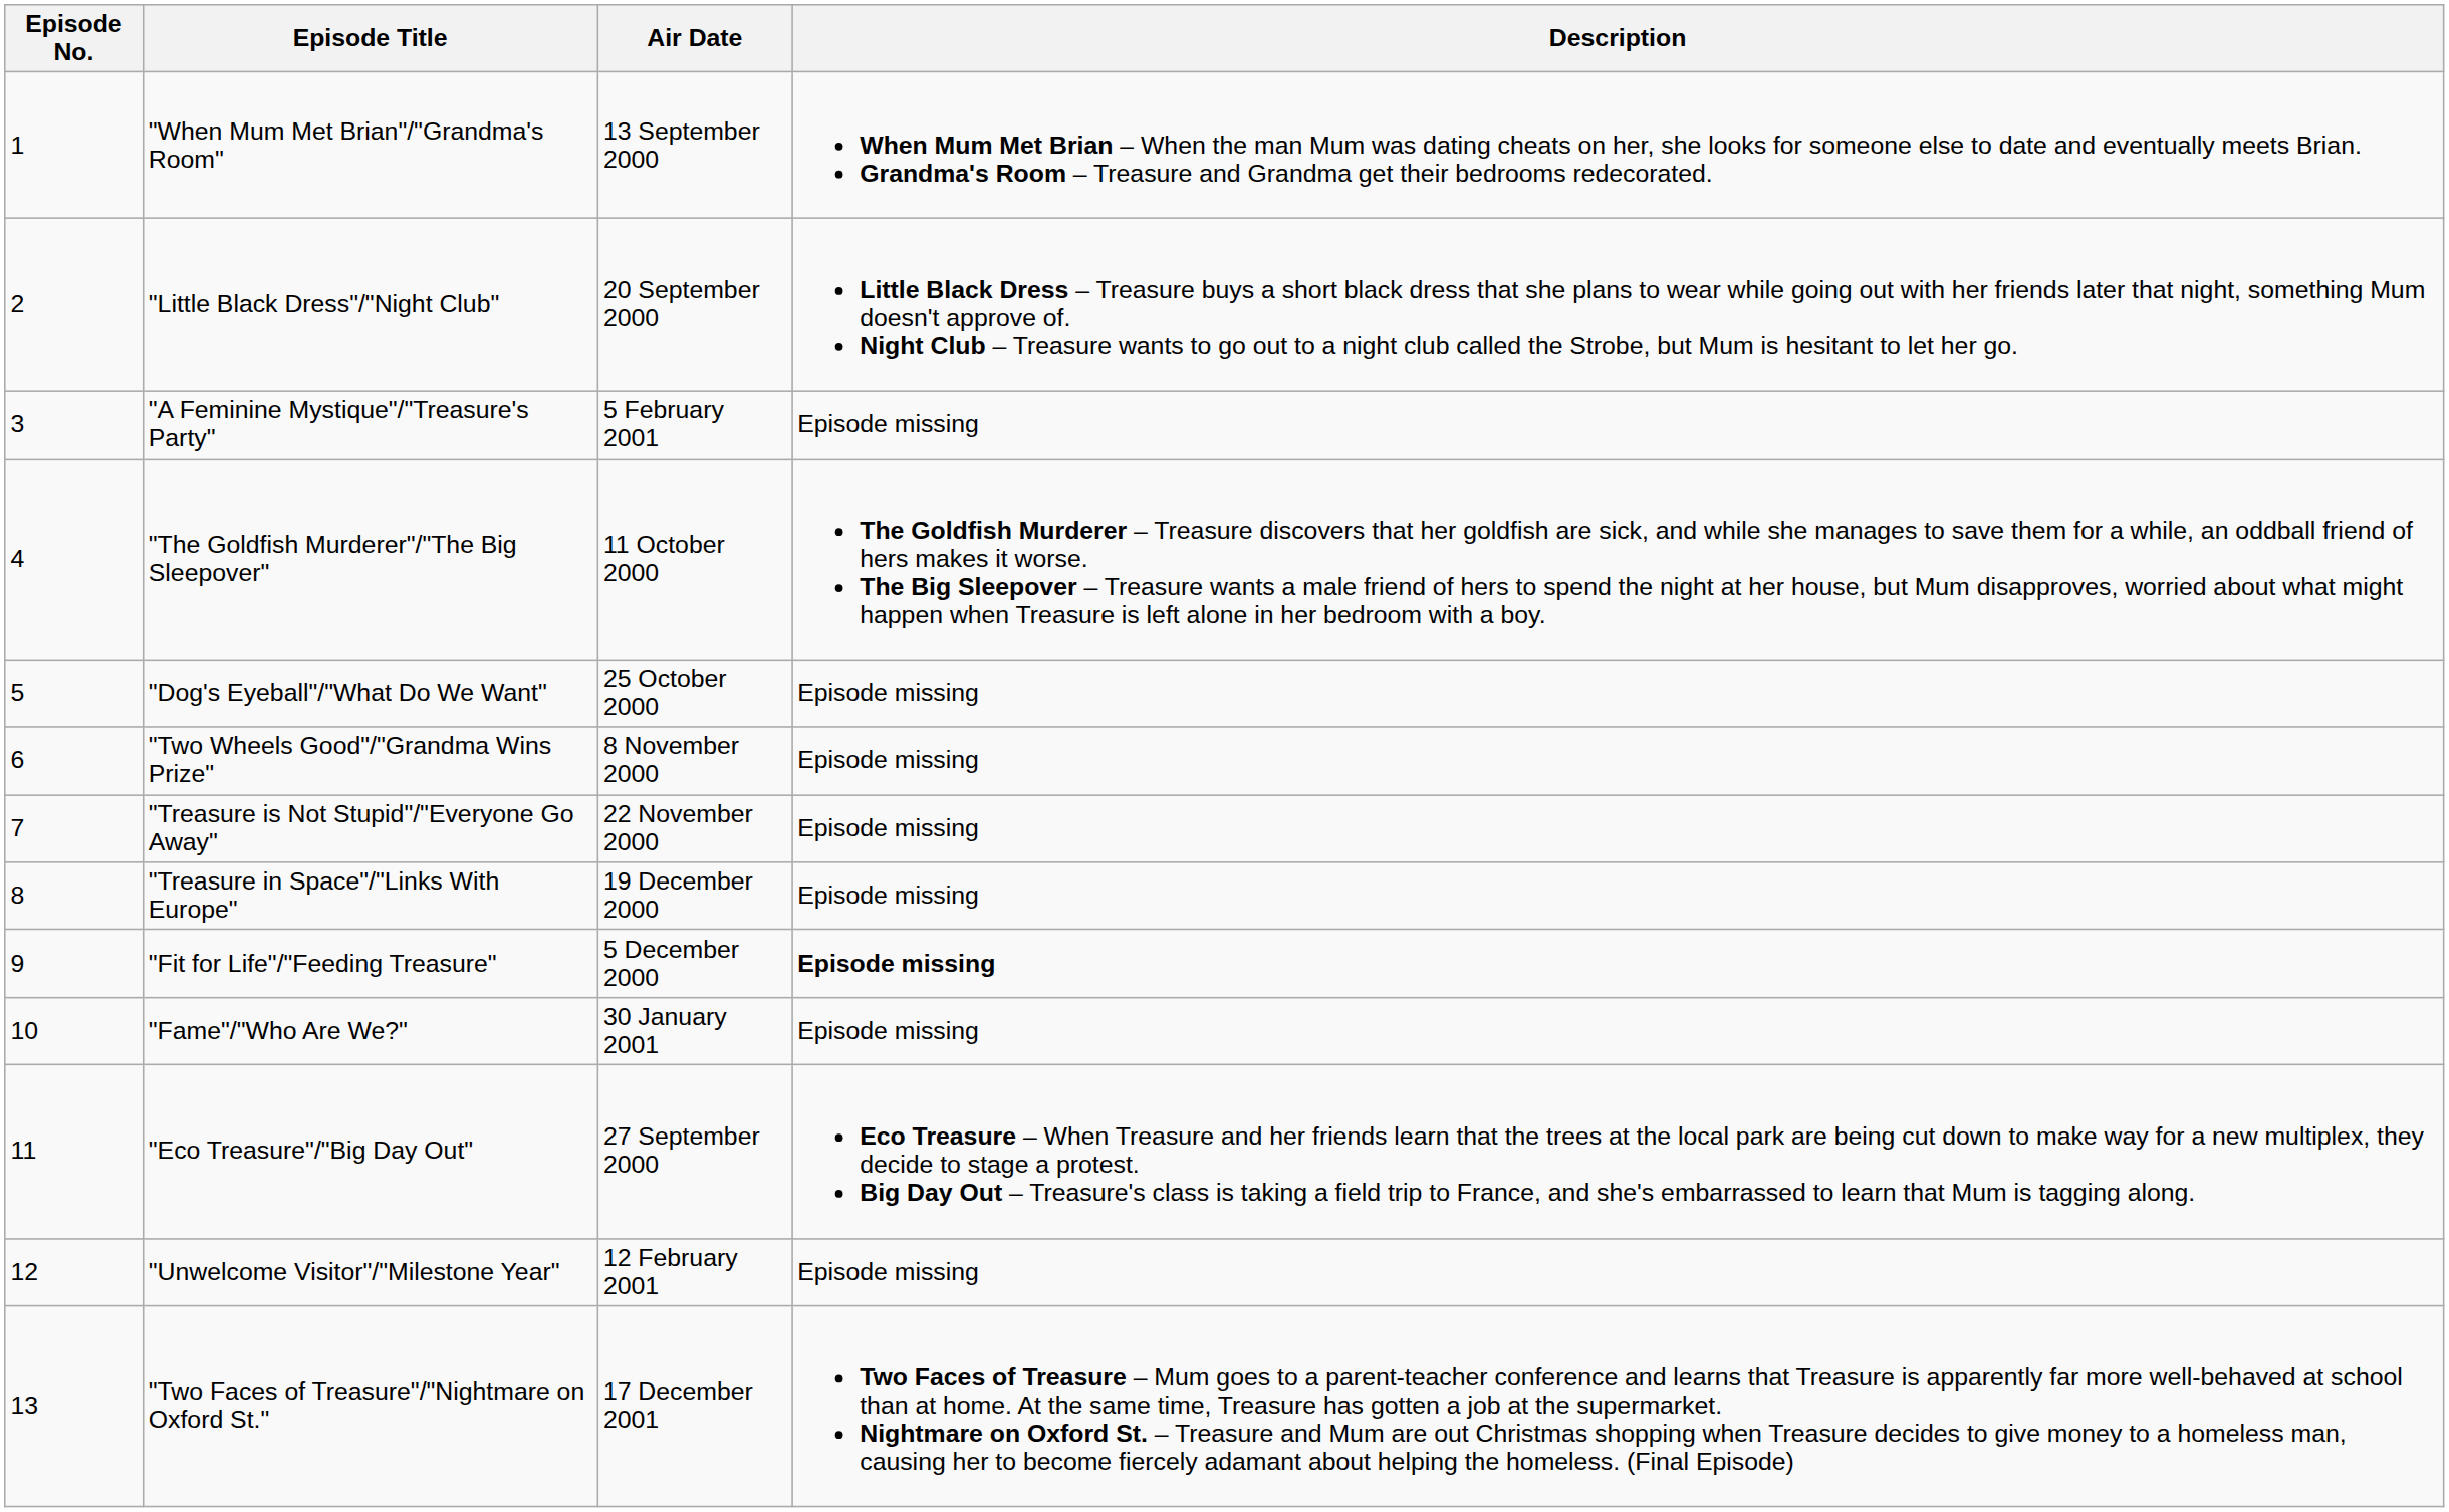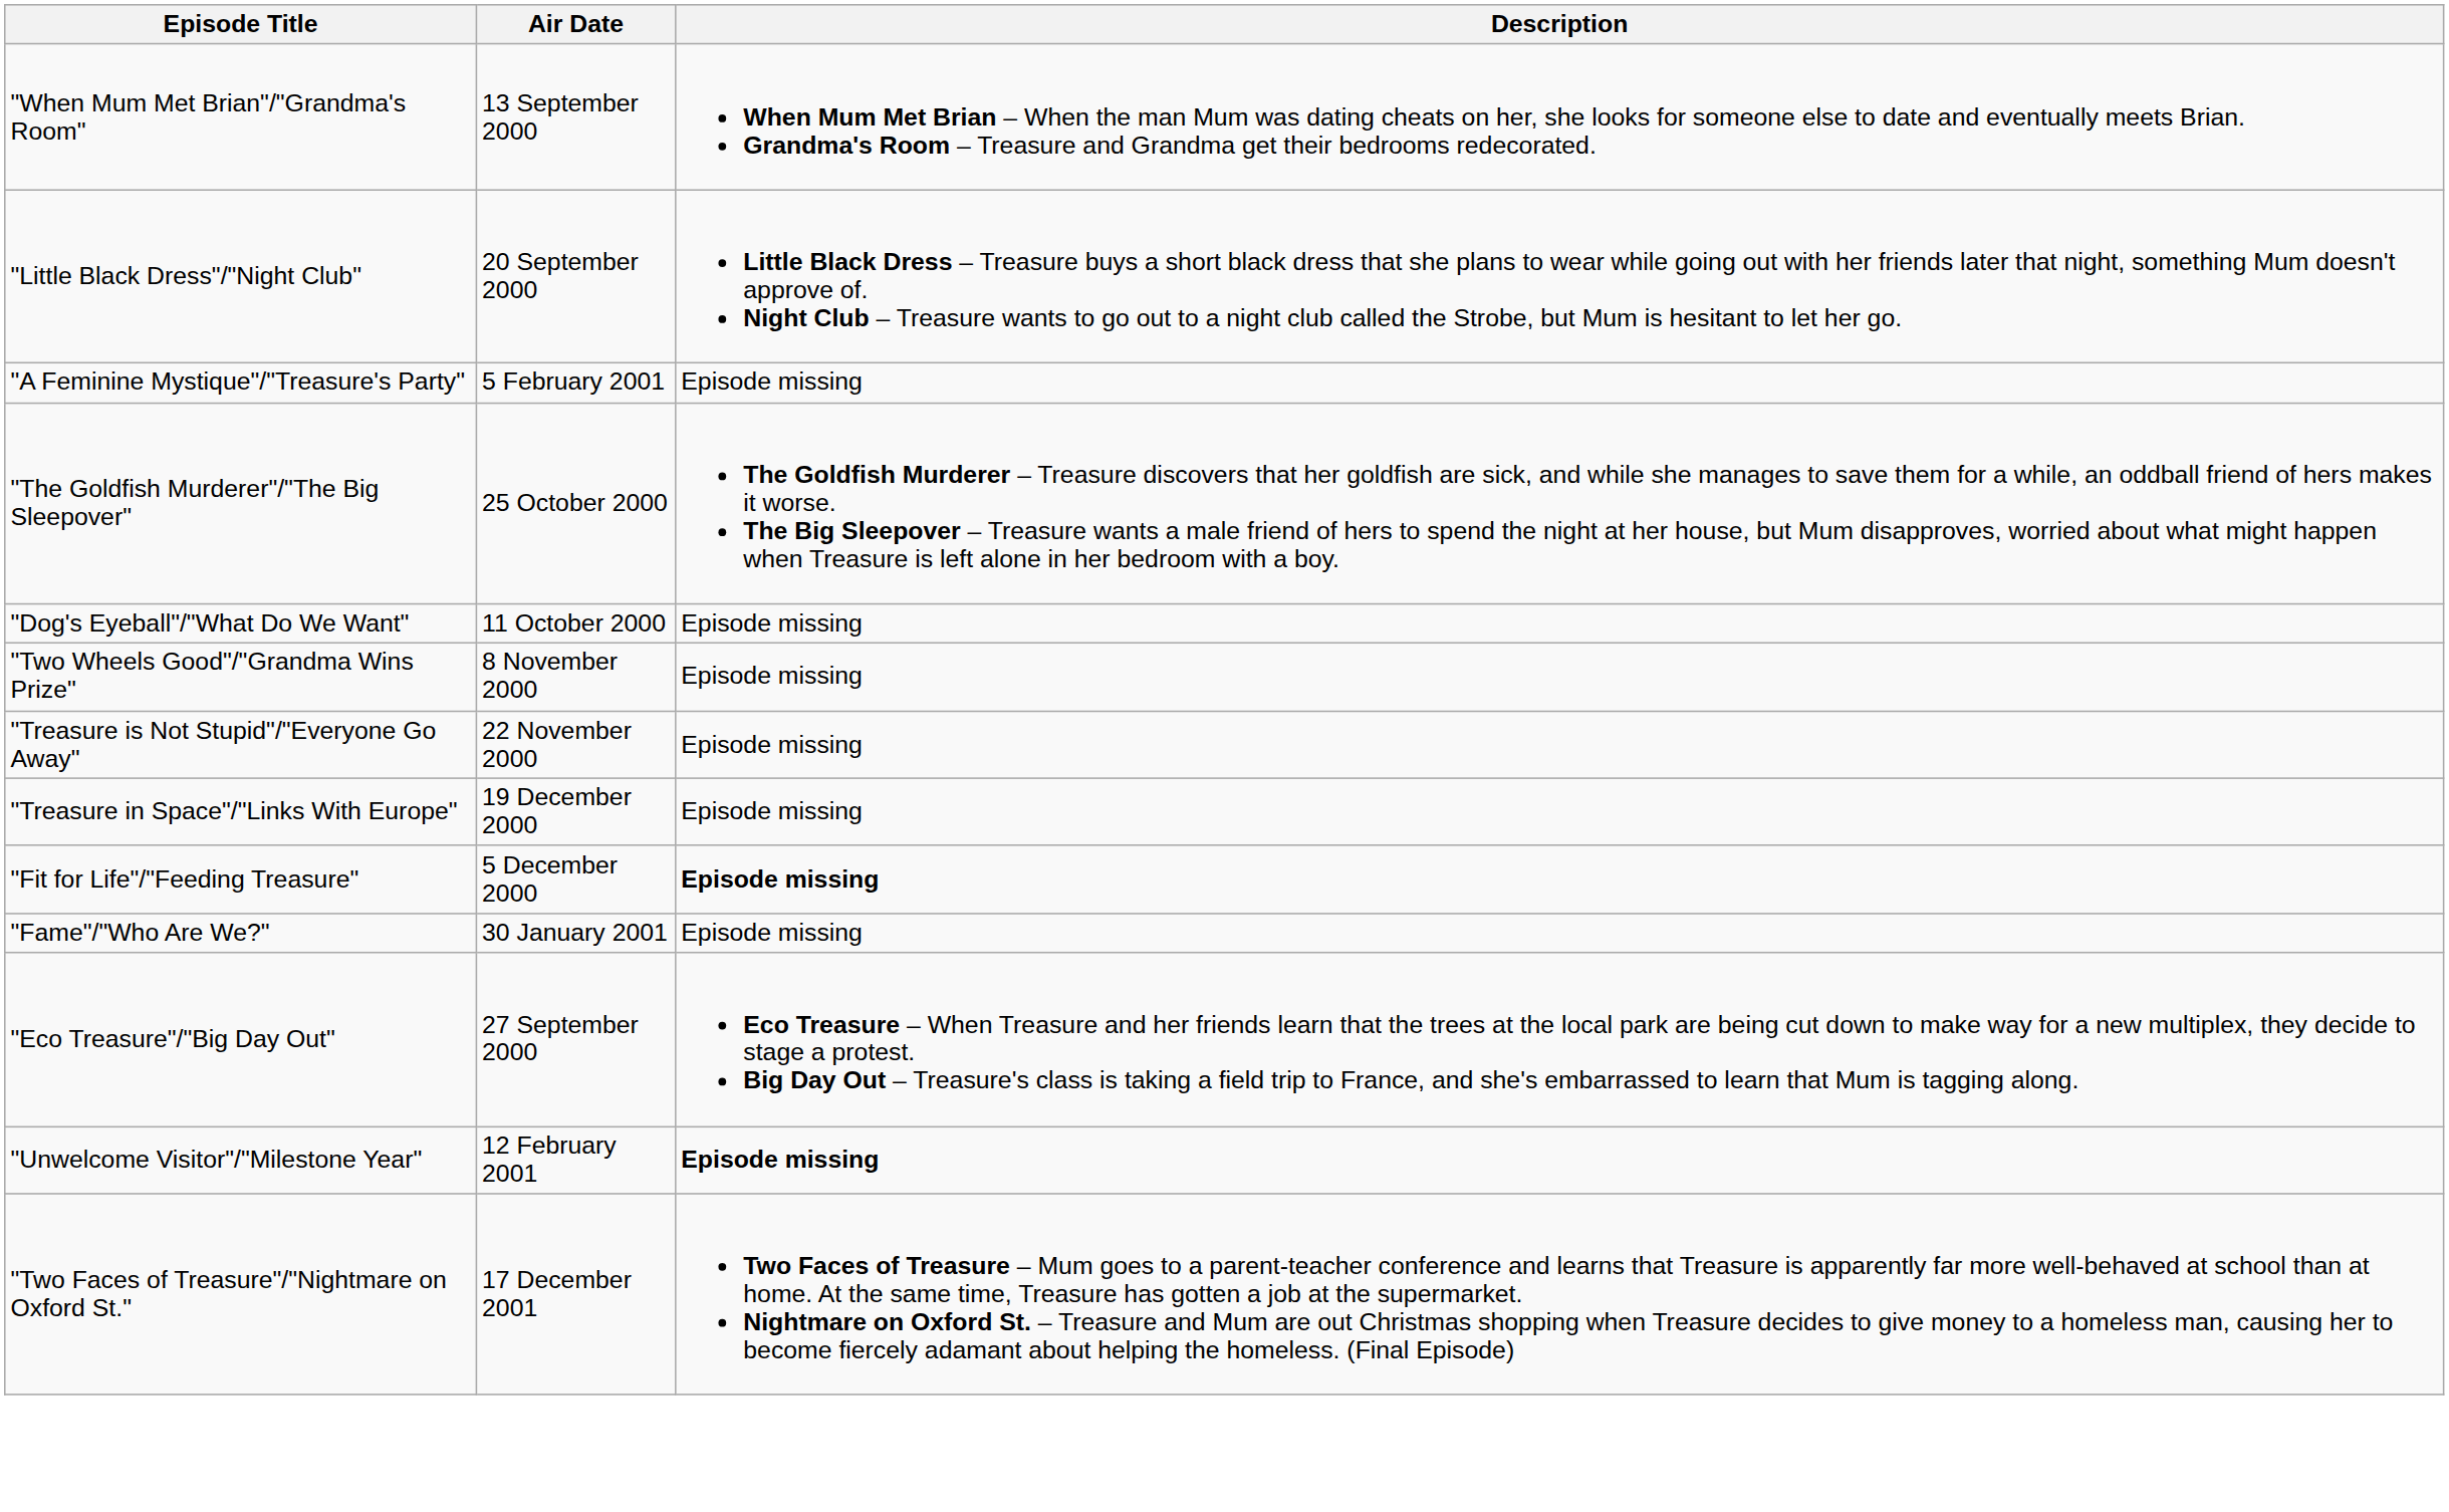 <table class="wikitable">
 <tr>
-<th>Episode No.</th>
 <th>Episode Title</th>
 <th>Air Date</th>
 <th>Description</th>
 </tr>
 <tr>
-<td>1</td>
 <td>"When Mum Met Brian"/"Grandma's Room"</td>
 <td>13 September 2000</td>
 <td><br><ul><li><strong>When Mum Met Brian</strong> – When the man Mum was dating cheats on her, she looks for someone else to date and eventually meets Brian.</li><li><strong>Grandma's Room</strong> – Treasure and Grandma get their bedrooms redecorated.</li></ul></td>
 </tr>
 <tr>
-<td>2</td>
 <td>"Little Black Dress"/"Night Club"</td>
 <td>20 September 2000</td>
 <td><br><ul><li><strong>Little Black Dress</strong> – Treasure buys a short black dress that she plans to wear while going out with her friends later that night, something Mum doesn't approve of.</li><li><strong>Night Club</strong> – Treasure wants to go out to a night club called the Strobe, but Mum is hesitant to let her go.</li></ul></td>
 </tr>
 <tr>
-<td>3</td>
 <td>"A Feminine Mystique"/"Treasure's Party"</td>
 <td>5 February 2001</td>
 <td>Episode missing</td>
 </tr>
 <tr>
-<td>4</td>
 <td>"The Goldfish Murderer"/"The Big Sleepover"</td>
-<td>11 October 2000</td>
+<td>25 October 2000</td>
 <td><br><ul><li><strong>The Goldfish Murderer</strong> – Treasure discovers that her goldfish are sick, and while she manages to save them for a while, an oddball friend of hers makes it worse.</li><li><strong>The Big Sleepover</strong> – Treasure wants a male friend of hers to spend the night at her house, but Mum disapproves, worried about what might happen when Treasure is left alone in her bedroom with a boy.</li></ul></td>
 </tr>
 <tr>
-<td>5</td>
 <td>"Dog's Eyeball"/"What Do We Want"</td>
-<td>25 October 2000</td>
+<td>11 October 2000</td>
 <td>Episode missing</td>
 </tr>
 <tr>
-<td>6</td>
 <td>"Two Wheels Good"/"Grandma Wins Prize"</td>
 <td>8 November 2000</td>
 <td>Episode missing</td>
 </tr>
 <tr>
-<td>7</td>
 <td>"Treasure is Not Stupid"/"Everyone Go Away"</td>
 <td>22 November 2000</td>
 <td>Episode missing</td>
 </tr>
 <tr>
-<td>8</td>
 <td>"Treasure in Space"/"Links With Europe"</td>
 <td>19 December 2000</td>
 <td>Episode missing</td>
 </tr>
 <tr>
-<td>9</td>
 <td>"Fit for Life"/"Feeding Treasure"</td>
 <td>5 December 2000</td>
 <td><strong>Episode missing</strong></td>
 </tr>
 <tr>
-<td>10</td>
 <td>"Fame"/"Who Are We?"</td>
 <td>30 January 2001</td>
 <td>Episode missing</td>
 </tr>
 <tr>
-<td>11</td>
 <td>"Eco Treasure"/"Big Day Out"</td>
 <td>27 September 2000</td>
 <td><br><ul><li><strong>Eco Treasure</strong> – When Treasure and her friends learn that the trees at the local park are being cut down to make way for a new multiplex, they decide to stage a protest.</li><li><strong>Big Day Out</strong> – Treasure's class is taking a field trip to France, and she's embarrassed to learn that Mum is tagging along.</li></ul></td>
 </tr>
 <tr>
-<td>12</td>
 <td>"Unwelcome Visitor"/"Milestone Year"</td>
 <td>12 February 2001</td>
-<td>Episode missing</td>
+<td><strong>Episode missing</strong></td>
 </tr>
 <tr>
-<td>13</td>
 <td>"Two Faces of Treasure"/"Nightmare on Oxford St."</td>
 <td>17 December 2001</td>
 <td><br><ul><li><strong>Two Faces of Treasure</strong> – Mum goes to a parent-teacher conference and learns that Treasure is apparently far more well-behaved at school than at home. At the same time, Treasure has gotten a job at the supermarket.</li><li><strong>Nightmare on Oxford St.</strong> – Treasure and Mum are out Christmas shopping when Treasure decides to give money to a homeless man, causing her to become fiercely adamant about helping the homeless. (Final Episode)</li></ul></td>
 </tr>
 </table>
